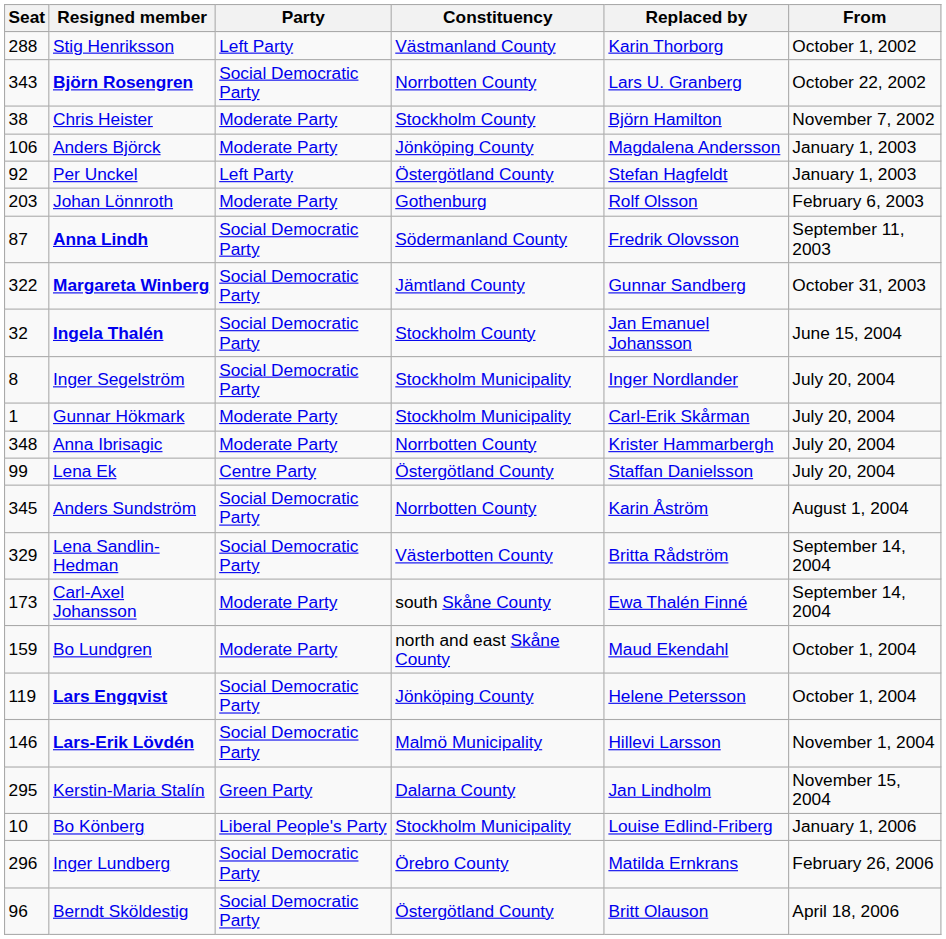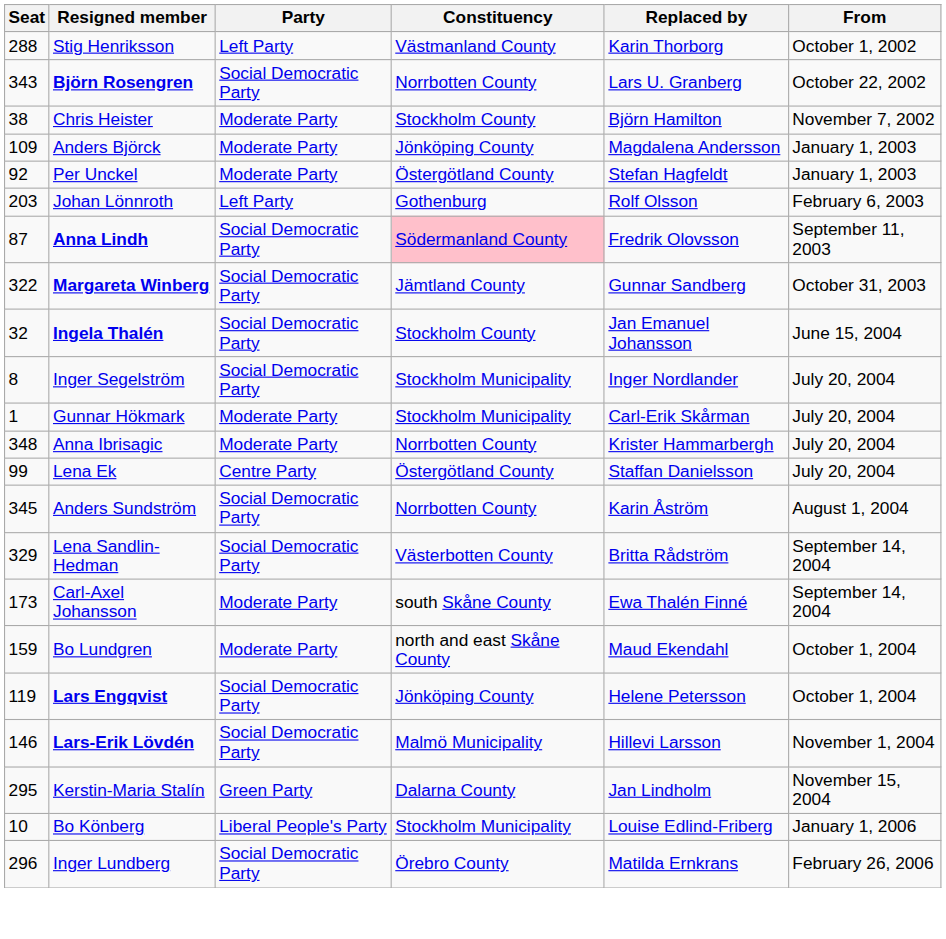 <table class="wikitable">
 <tr>
 <th>Seat</th>
 <th>Resigned member</th>
 <th>Party</th>
 <th>Constituency</th>
 <th>Replaced by</th>
 <th>From</th>
 </tr>
 <tr>
 <td>288</td>
 <td><a href='#'>Stig Henriksson</a></td>
 <td><a href='#'>Left Party</a></td>
 <td><a href='#'>Västmanland County</a></td>
 <td><a href='#'>Karin Thorborg</a></td>
 <td>October 1, 2002</td>
 </tr>
 <tr>
 <td>343</td>
 <td><strong><a href='#'>Björn Rosengren</a></strong></td>
 <td><a href='#'>Social Democratic Party</a></td>
 <td><a href='#'>Norrbotten County</a></td>
 <td><a href='#'>Lars U. Granberg</a></td>
 <td>October 22, 2002</td>
 </tr>
 <tr>
 <td>38</td>
 <td><a href='#'>Chris Heister</a></td>
 <td><a href='#'>Moderate Party</a></td>
 <td><a href='#'>Stockholm County</a></td>
 <td><a href='#'>Björn Hamilton</a></td>
 <td>November 7, 2002</td>
 </tr>
 <tr>
-<td>106</td>
+<td>109</td>
 <td><a href='#'>Anders Björck</a></td>
 <td><a href='#'>Moderate Party</a></td>
 <td><a href='#'>Jönköping County</a></td>
 <td><a href='#'>Magdalena Andersson</a></td>
 <td>January 1, 2003</td>
 </tr>
 <tr>
 <td>92</td>
 <td><a href='#'>Per Unckel</a></td>
-<td><a href='#'>Left Party</a></td>
+<td><a href='#'>Moderate Party</a></td>
 <td><a href='#'>Östergötland County</a></td>
 <td><a href='#'>Stefan Hagfeldt</a></td>
 <td>January 1, 2003</td>
 </tr>
 <tr>
 <td>203</td>
 <td><a href='#'>Johan Lönnroth</a></td>
-<td><a href='#'>Moderate Party</a></td>
+<td><a href='#'>Left Party</a></td>
 <td><a href='#'>Gothenburg</a></td>
 <td><a href='#'>Rolf Olsson</a></td>
 <td>February 6, 2003</td>
 </tr>
 <tr>
 <td>87</td>
 <td><strong><a href='#'>Anna Lindh</a></strong></td>
 <td><a href='#'>Social Democratic Party</a></td>
-<td><a href='#'>Södermanland County</a></td>
+<td style="background: pink;"><a href='#'>Södermanland County</a></td>
 <td><a href='#'>Fredrik Olovsson</a></td>
 <td>September 11, 2003</td>
 </tr>
 <tr>
 <td>322</td>
 <td><strong><a href='#'>Margareta Winberg</a></strong></td>
 <td><a href='#'>Social Democratic Party</a></td>
 <td><a href='#'>Jämtland County</a></td>
 <td><a href='#'>Gunnar Sandberg</a></td>
 <td>October 31, 2003</td>
 </tr>
 <tr>
 <td>32</td>
 <td><strong><a href='#'>Ingela Thalén</a></strong></td>
 <td><a href='#'>Social Democratic Party</a></td>
 <td><a href='#'>Stockholm County</a></td>
 <td><a href='#'>Jan Emanuel Johansson</a></td>
 <td>June 15, 2004</td>
 </tr>
 <tr>
 <td>8</td>
 <td><a href='#'>Inger Segelström</a></td>
 <td><a href='#'>Social Democratic Party</a></td>
 <td><a href='#'>Stockholm Municipality</a></td>
 <td><a href='#'>Inger Nordlander</a></td>
 <td>July 20, 2004</td>
 </tr>
 <tr>
 <td>1</td>
 <td><a href='#'>Gunnar Hökmark</a></td>
 <td><a href='#'>Moderate Party</a></td>
 <td><a href='#'>Stockholm Municipality</a></td>
 <td><a href='#'>Carl-Erik Skårman</a></td>
 <td>July 20, 2004</td>
 </tr>
 <tr>
 <td>348</td>
 <td><a href='#'>Anna Ibrisagic</a></td>
 <td><a href='#'>Moderate Party</a></td>
 <td><a href='#'>Norrbotten County</a></td>
 <td><a href='#'>Krister Hammarbergh</a></td>
 <td>July 20, 2004</td>
 </tr>
 <tr>
 <td>99</td>
 <td><a href='#'>Lena Ek</a></td>
 <td><a href='#'>Centre Party</a></td>
 <td><a href='#'>Östergötland County</a></td>
 <td><a href='#'>Staffan Danielsson</a></td>
 <td>July 20, 2004</td>
 </tr>
 <tr>
 <td>345</td>
 <td><a href='#'>Anders Sundström</a></td>
 <td><a href='#'>Social Democratic Party</a></td>
 <td><a href='#'>Norrbotten County</a></td>
 <td><a href='#'>Karin Åström</a></td>
 <td>August 1, 2004</td>
 </tr>
 <tr>
 <td>329</td>
 <td><a href='#'>Lena Sandlin-Hedman</a></td>
 <td><a href='#'>Social Democratic Party</a></td>
 <td><a href='#'>Västerbotten County</a></td>
 <td><a href='#'>Britta Rådström</a></td>
 <td>September 14, 2004</td>
 </tr>
 <tr>
 <td>173</td>
 <td><a href='#'>Carl-Axel Johansson</a></td>
 <td><a href='#'>Moderate Party</a></td>
 <td>south <a href='#'>Skåne County</a></td>
 <td><a href='#'>Ewa Thalén Finné</a></td>
 <td>September 14, 2004</td>
 </tr>
 <tr>
 <td>159</td>
 <td><a href='#'>Bo Lundgren</a></td>
 <td><a href='#'>Moderate Party</a></td>
 <td>north and east <a href='#'>Skåne County</a></td>
 <td><a href='#'>Maud Ekendahl</a></td>
 <td>October 1, 2004</td>
 </tr>
 <tr>
 <td>119</td>
 <td><strong><a href='#'>Lars Engqvist</a></strong></td>
 <td><a href='#'>Social Democratic Party</a></td>
 <td><a href='#'>Jönköping County</a></td>
 <td><a href='#'>Helene Petersson</a></td>
 <td>October 1, 2004</td>
 </tr>
 <tr>
 <td>146</td>
 <td><strong><a href='#'>Lars-Erik Lövdén</a></strong></td>
 <td><a href='#'>Social Democratic Party</a></td>
 <td><a href='#'>Malmö Municipality</a></td>
 <td><a href='#'>Hillevi Larsson</a></td>
 <td>November 1, 2004</td>
 </tr>
 <tr>
 <td>295</td>
 <td><a href='#'>Kerstin-Maria Stalín</a></td>
 <td><a href='#'>Green Party</a></td>
 <td><a href='#'>Dalarna County</a></td>
 <td><a href='#'>Jan Lindholm</a></td>
 <td>November 15, 2004</td>
 </tr>
 <tr>
 <td>10</td>
 <td><a href='#'>Bo Könberg</a></td>
 <td><a href='#'>Liberal People's Party</a></td>
 <td><a href='#'>Stockholm Municipality</a></td>
 <td><a href='#'>Louise Edlind-Friberg</a></td>
 <td>January 1, 2006</td>
 </tr>
 <tr>
 <td>296</td>
 <td><a href='#'>Inger Lundberg</a></td>
 <td><a href='#'>Social Democratic Party</a></td>
 <td><a href='#'>Örebro County</a></td>
 <td><a href='#'>Matilda Ernkrans</a></td>
 <td>February 26, 2006</td>
 </tr>
-<tr>
-<td>96</td>
-<td><a href='#'>Berndt Sköldestig</a></td>
-<td><a href='#'>Social Democratic Party</a></td>
-<td><a href='#'>Östergötland County</a></td>
-<td><a href='#'>Britt Olauson</a></td>
-<td>April 18, 2006</td>
-</tr>
 </table>
